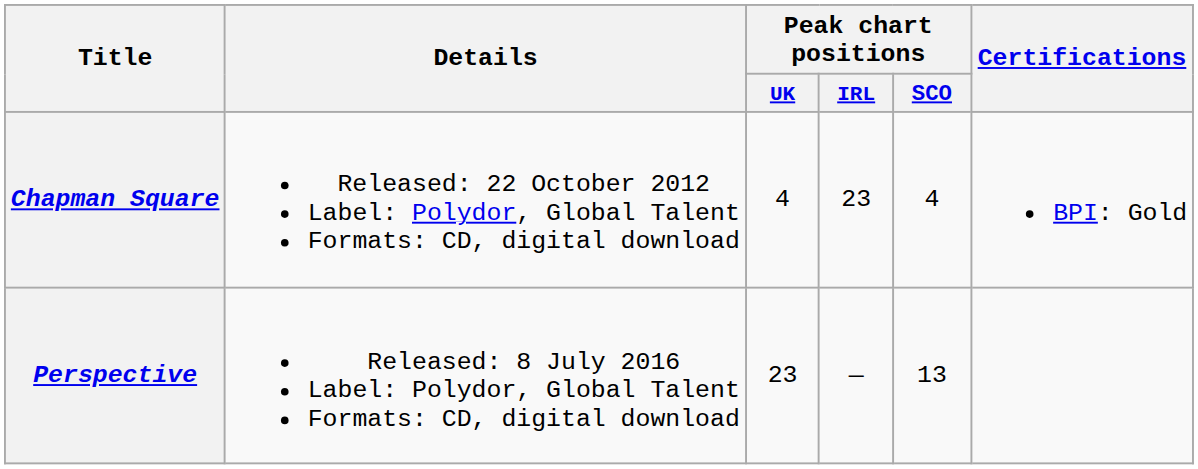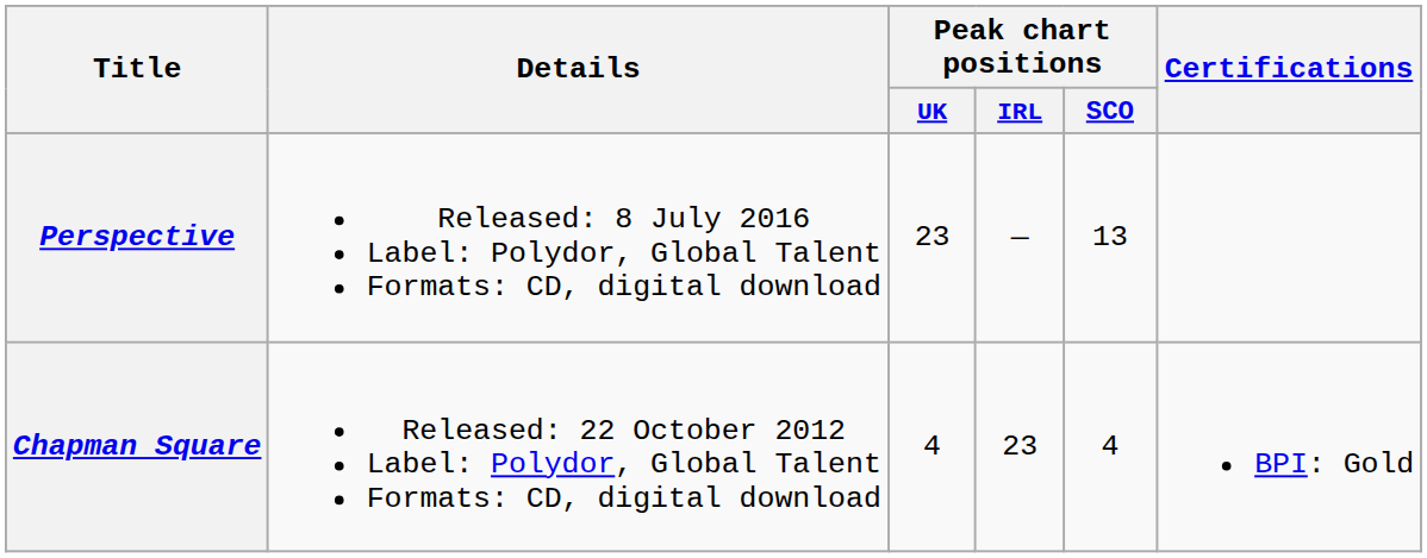 <table class="wikitable plainrowheaders" style="text-align:center;">
 <tr>
 <th scope="col" rowspan="2">Title</th>
 <th scope="col" rowspan="2">Details</th>
 <th scope="col" colspan="3">Peak chart positions</th>
 <th scope="col" rowspan="2"><a href='#'>Certifications</a></th>
 </tr>
 <tr>
 <th scope="col" style="width:3em;font-size:85%;"><a href='#'>UK</a><br></th>
 <th scope="col" style="width:3em;font-size:85%;"><a href='#'>IRL</a><br></th>
 <th scope="col" style="width:3em;font-size:90%;"><a href='#'>SCO</a></th>
 </tr>
 <tr>
+<th scope="row"><em><a href='#'>Perspective</a></em></th>
+<td><br><ul><li>Released: 8 July 2016</li><li>Label: Polydor, Global Talent</li><li>Formats: CD, digital download</li></ul></td>
+<td>23</td>
+<td>—</td>
+<td>13</td>
+<td></td>
+</tr>
+<tr>
 <th scope="row"><em><a href='#'>Chapman Square</a></em></th>
 <td><br><ul><li>Released: 22 October 2012</li><li>Label: <a href='#'>Polydor</a>, Global Talent</li><li>Formats: CD, digital download</li></ul></td>
 <td>4</td>
 <td>23</td>
 <td>4</td>
 <td><br><ul><li><a href='#'>BPI</a>: Gold</li></ul></td>
 </tr>
-<tr>
-<th scope="row"><em><a href='#'>Perspective</a></em></th>
-<td><br><ul><li>Released: 8 July 2016</li><li>Label: Polydor, Global Talent</li><li>Formats: CD, digital download</li></ul></td>
-<td>23</td>
-<td>—</td>
-<td>13</td>
-<td></td>
-</tr>
 </table>
